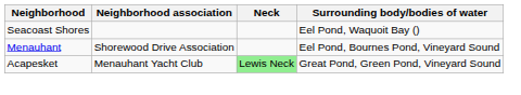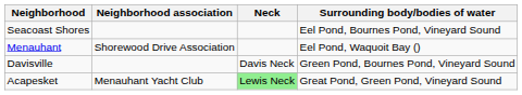 <table class="wikitable">
 <tr>
 <th>Neighborhood</th>
 <th>Neighborhood association</th>
 <th>Neck</th>
 <th>Surrounding body/bodies of water</th>
 </tr>
 <tr>
 <td>Seacoast Shores</td>
 <td></td>
 <td></td>
-<td>Eel Pond, Waquoit Bay ()</td>
+<td>Eel Pond, Bournes Pond, Vineyard Sound</td>
 </tr>
 <tr>
 <td><a href='#'>Menauhant</a></td>
 <td>Shorewood Drive Association<br></td>
 <td></td>
-<td>Eel Pond, Bournes Pond, Vineyard Sound</td>
+<td>Eel Pond, Waquoit Bay ()</td>
+</tr>
+<tr>
+<td>Davisville</td>
+<td></td>
+<td>Davis Neck</td>
+<td>Green Pond, Bournes Pond, Vineyard Sound</td>
 </tr>
 <tr>
 <td>Acapesket</td>
 <td>Menauhant Yacht Club</td>
 <td style="background: lightgreen;">Lewis Neck</td>
 <td>Great Pond, Green Pond, Vineyard Sound</td>
 </tr>
 </table>
